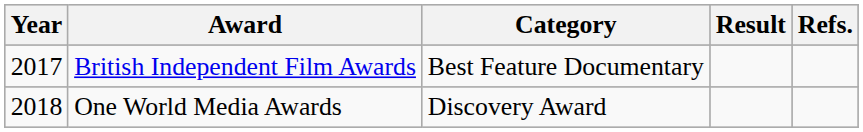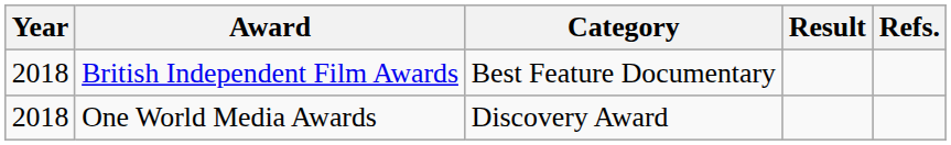 <table class="wikitable sortable">
 <tr>
 <th>Year</th>
 <th>Award</th>
 <th>Category</th>
 <th>Result</th>
 <th>Refs.</th>
 </tr>
 <tr>
-<td>2017</td>
+<td>2018</td>
 <td><a href='#'>British Independent Film Awards</a></td>
 <td>Best Feature Documentary</td>
 <td></td>
 <td></td>
 </tr>
 <tr>
 <td>2018</td>
 <td>One World Media Awards</td>
 <td>Discovery Award</td>
 <td></td>
 <td></td>
 </tr>
 </table>
